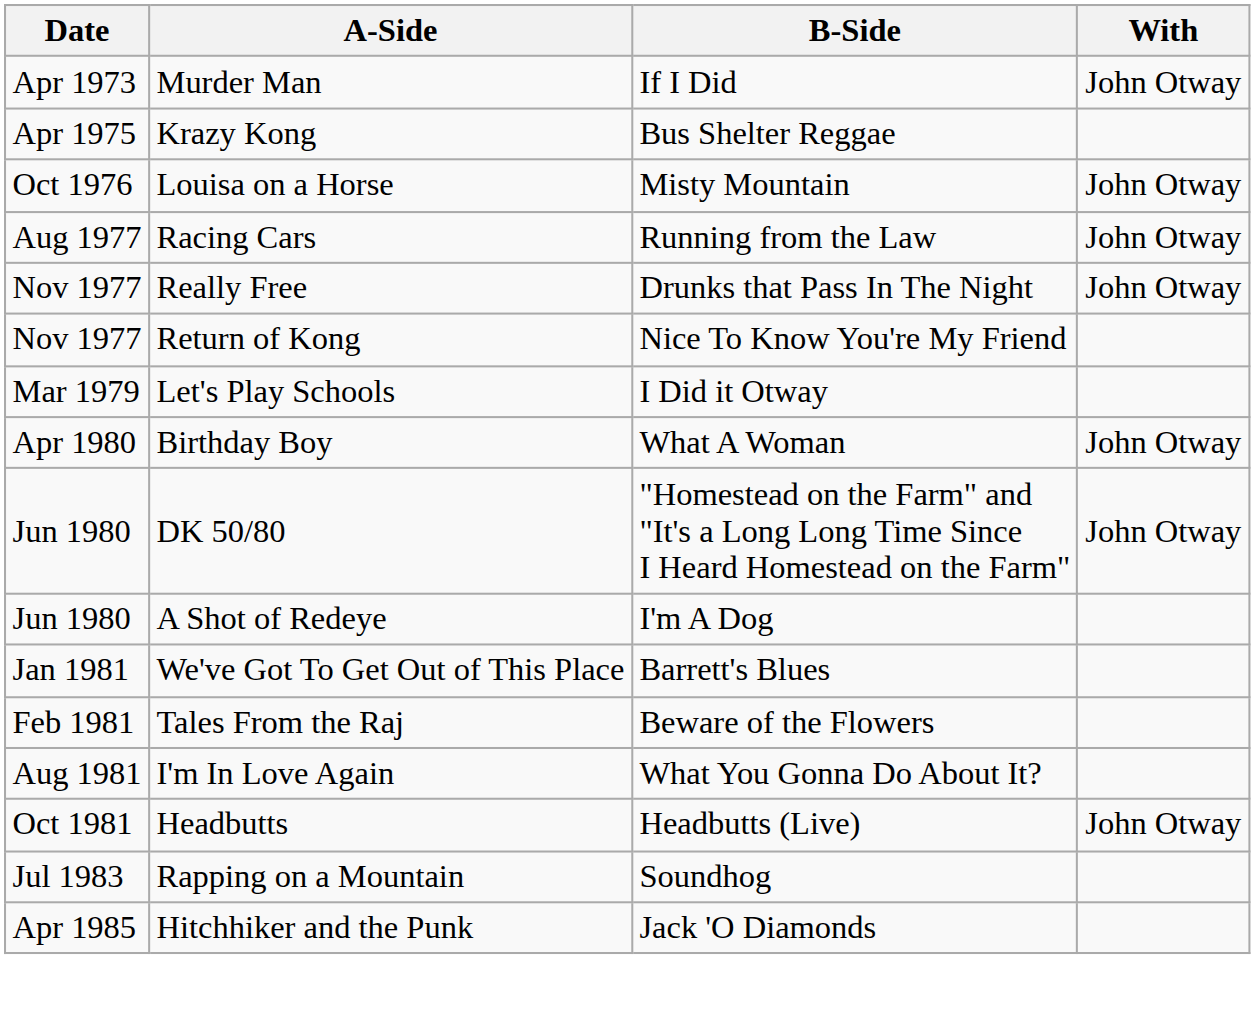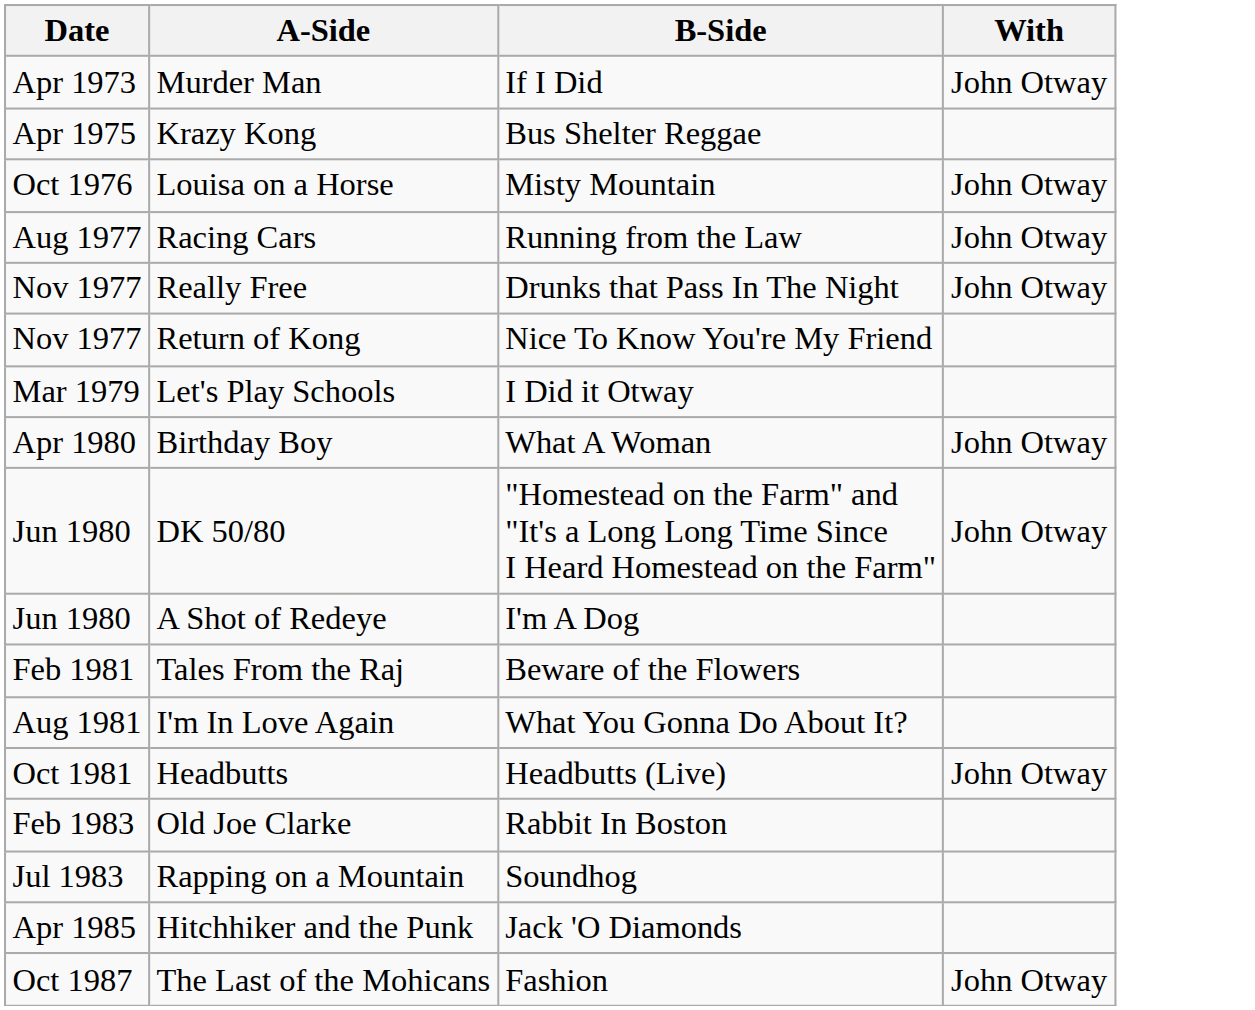 <table class="wikitable">
 <tr>
 <th>Date</th>
 <th>A-Side</th>
 <th>B-Side</th>
 <th>With</th>
 </tr>
 <tr>
 <td>Apr 1973</td>
 <td>Murder Man</td>
 <td>If I Did</td>
 <td>John Otway</td>
 </tr>
 <tr>
 <td>Apr 1975</td>
 <td>Krazy Kong</td>
 <td>Bus Shelter Reggae</td>
 <td></td>
 </tr>
 <tr>
 <td>Oct 1976</td>
 <td>Louisa on a Horse</td>
 <td>Misty Mountain</td>
 <td>John Otway</td>
 </tr>
 <tr>
 <td>Aug 1977</td>
 <td>Racing Cars</td>
 <td>Running from the Law</td>
 <td>John Otway</td>
 </tr>
 <tr>
 <td>Nov 1977</td>
 <td>Really Free</td>
 <td>Drunks that Pass In The Night</td>
 <td>John Otway</td>
 </tr>
 <tr>
 <td>Nov 1977</td>
 <td>Return of Kong</td>
 <td>Nice To Know You're My Friend</td>
 <td></td>
 </tr>
 <tr>
 <td>Mar 1979</td>
 <td>Let's Play Schools</td>
 <td>I Did it Otway</td>
 <td></td>
 </tr>
 <tr>
 <td>Apr 1980</td>
 <td>Birthday Boy</td>
 <td>What A Woman</td>
 <td>John Otway</td>
 </tr>
 <tr>
 <td>Jun 1980</td>
 <td>DK 50/80</td>
 <td>"Homestead on the Farm" and <br> "It's a Long Long Time Since <br> I Heard Homestead on the Farm"</td>
 <td>John Otway</td>
 </tr>
 <tr>
 <td>Jun 1980</td>
 <td>A Shot of Redeye</td>
 <td>I'm A Dog</td>
 <td></td>
 </tr>
 <tr>
-<td>Jan 1981</td>
-<td>We've Got To Get Out of This Place</td>
-<td>Barrett's Blues</td>
-<td></td>
-</tr>
-<tr>
 <td>Feb 1981</td>
 <td>Tales From the Raj</td>
 <td>Beware of the Flowers</td>
 <td></td>
 </tr>
 <tr>
 <td>Aug 1981</td>
 <td>I'm In Love Again</td>
 <td>What You Gonna Do About It?</td>
 <td></td>
 </tr>
 <tr>
 <td>Oct 1981</td>
 <td>Headbutts</td>
 <td>Headbutts (Live)</td>
 <td>John Otway</td>
 </tr>
 <tr>
+<td>Feb 1983</td>
+<td>Old Joe Clarke</td>
+<td>Rabbit In Boston</td>
+<td></td>
+</tr>
+<tr>
 <td>Jul 1983</td>
 <td>Rapping on a Mountain</td>
 <td>Soundhog</td>
 <td></td>
 </tr>
 <tr>
 <td>Apr 1985</td>
 <td>Hitchhiker and the Punk</td>
 <td>Jack 'O Diamonds</td>
 <td></td>
 </tr>
+<tr>
+<td>Oct 1987</td>
+<td>The Last of the Mohicans</td>
+<td>Fashion</td>
+<td>John Otway</td>
+</tr>
 </table>
